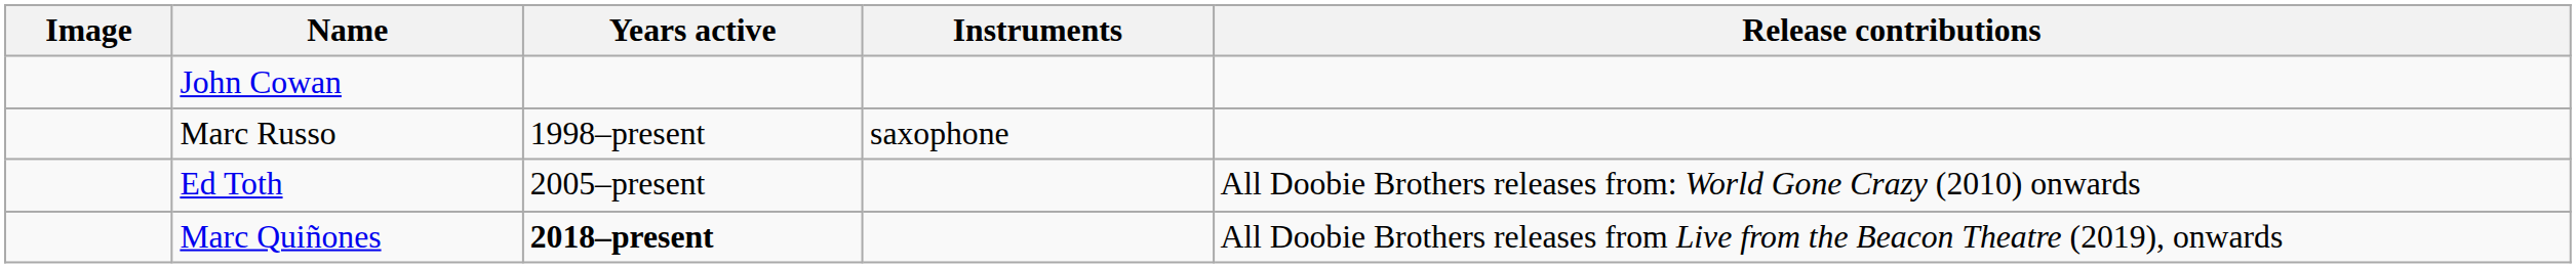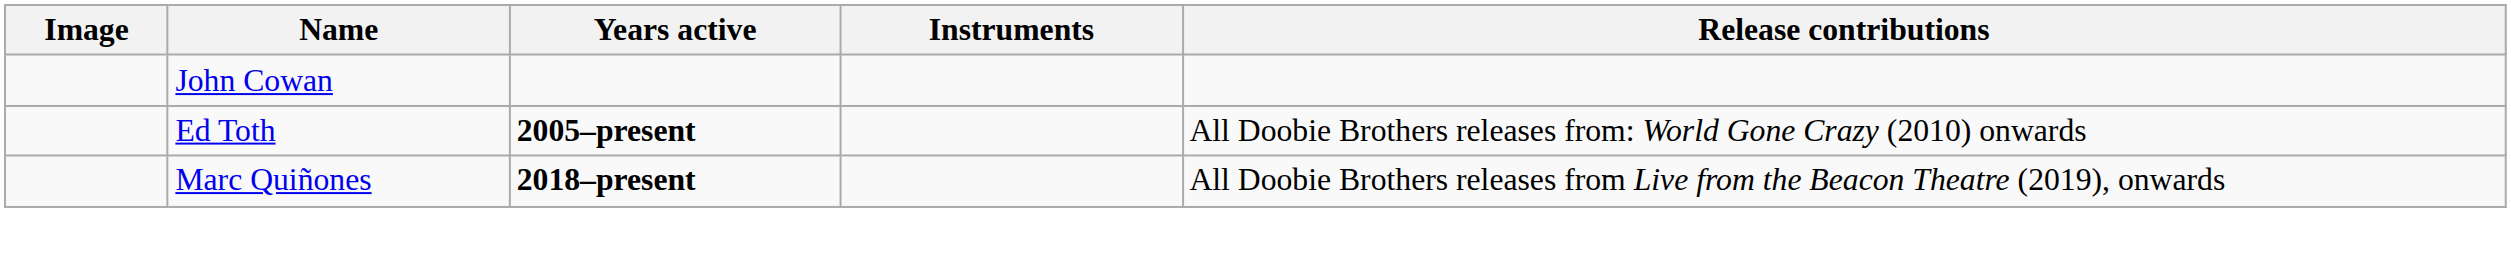 <table class="wikitable" border="1" width="100%">
 <tr>
 <th width="75">Image</th>
 <th width="165">Name</th>
 <th width="160">Years active</th>
 <th width="165">Instruments</th>
 <th>Release contributions</th>
 </tr>
 <tr>
 <td></td>
 <td><a href='#'>John Cowan</a></td>
 <td></td>
 <td></td>
 <td></td>
 </tr>
 <tr>
 <td></td>
-<td>Marc Russo</td>
-<td>1998–present</td>
-<td>saxophone</td>
-<td></td>
-</tr>
-<tr>
-<td></td>
 <td><a href='#'>Ed Toth</a></td>
-<td>2005–present</td>
+<td><strong>2005–present</strong></td>
 <td></td>
 <td rowspan="1">All Doobie Brothers releases from: <em>World Gone Crazy</em> (2010) onwards</td>
 </tr>
 <tr>
 <td></td>
 <td><a href='#'>Marc Quiñones</a></td>
 <td><strong>2018–present</strong></td>
 <td></td>
 <td rowspan="1">All Doobie Brothers releases from <em>Live from the Beacon Theatre</em> (2019), onwards</td>
 </tr>
 </table>
